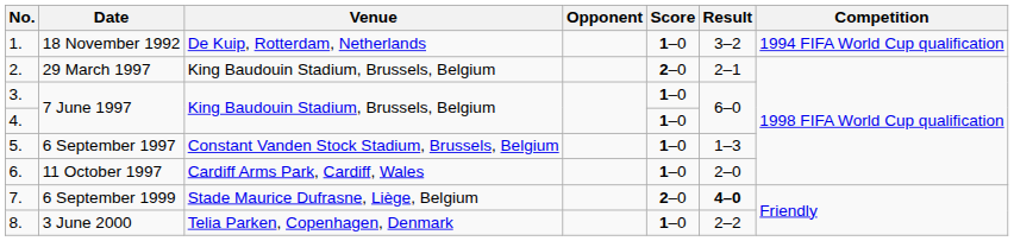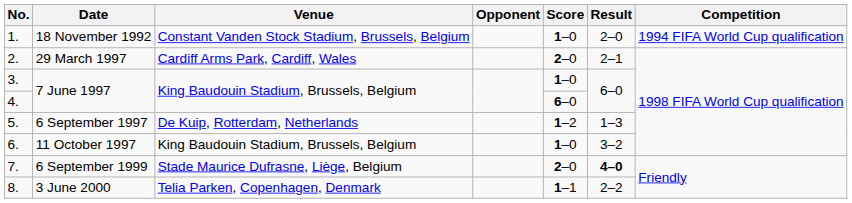 <table class="wikitable">
 <tr>
 <th>No.</th>
 <th>Date</th>
 <th>Venue</th>
 <th>Opponent</th>
 <th>Score</th>
 <th>Result</th>
 <th>Competition</th>
 </tr>
 <tr>
 <td>1.</td>
 <td>18 November 1992</td>
-<td><a href='#'>De Kuip</a>, <a href='#'>Rotterdam</a>, <a href='#'>Netherlands</a></td>
+<td><a href='#'>Constant Vanden Stock Stadium</a>, <a href='#'>Brussels</a>, <a href='#'>Belgium</a></td>
 <td></td>
 <td align=center><strong>1</strong>–0</td>
-<td align=center>3–2</td>
+<td align=center>2–0</td>
 <td><a href='#'>1994 FIFA World Cup qualification</a></td>
 </tr>
 <tr>
 <td>2.</td>
 <td>29 March 1997</td>
-<td>King Baudouin Stadium, Brussels, Belgium</td>
+<td><a href='#'>Cardiff Arms Park</a>, <a href='#'>Cardiff</a>, <a href='#'>Wales</a></td>
 <td></td>
 <td align=center><strong>2</strong>–0</td>
 <td align=center>2–1</td>
 <td rowspan=5><a href='#'>1998 FIFA World Cup qualification</a></td>
 </tr>
 <tr>
 <td>3.</td>
 <td rowspan=2>7 June 1997</td>
 <td rowspan=2><a href='#'>King Baudouin Stadium</a>, Brussels, Belgium</td>
 <td rowspan=2></td>
 <td align=center><strong>1</strong>–0</td>
 <td rowspan=2 align=center>6–0</td>
 </tr>
 <tr>
 <td>4.</td>
-<td align=center><strong>1</strong>–0</td>
+<td align=center><strong>6</strong>–0</td>
 </tr>
 <tr>
 <td>5.</td>
 <td>6 September 1997</td>
-<td><a href='#'>Constant Vanden Stock Stadium</a>, <a href='#'>Brussels</a>, <a href='#'>Belgium</a></td>
+<td><a href='#'>De Kuip</a>, <a href='#'>Rotterdam</a>, <a href='#'>Netherlands</a></td>
 <td></td>
-<td align=center><strong>1</strong>–0</td>
+<td align=center><strong>1</strong>–2</td>
 <td align=center>1–3</td>
 </tr>
 <tr>
 <td>6.</td>
 <td>11 October 1997</td>
-<td><a href='#'>Cardiff Arms Park</a>, <a href='#'>Cardiff</a>, <a href='#'>Wales</a></td>
+<td>King Baudouin Stadium, Brussels, Belgium</td>
 <td></td>
 <td align=center><strong>1</strong>–0</td>
-<td align=center>2–0</td>
+<td align=center>3–2</td>
 </tr>
 <tr>
 <td>7.</td>
 <td>6 September 1999</td>
 <td><a href='#'>Stade Maurice Dufrasne</a>, <a href='#'>Liège</a>, Belgium</td>
 <td></td>
 <td align=center><strong>2</strong>–0</td>
 <td align=center><strong>4–0</strong></td>
 <td rowspan=2><a href='#'>Friendly</a></td>
 </tr>
 <tr>
 <td>8.</td>
 <td>3 June 2000</td>
 <td><a href='#'>Telia Parken</a>, <a href='#'>Copenhagen</a>, <a href='#'>Denmark</a></td>
 <td></td>
-<td align=center><strong>1</strong>–0</td>
+<td align=center><strong>1</strong>–1</td>
 <td align=center>2–2</td>
 </tr>
 </table>
